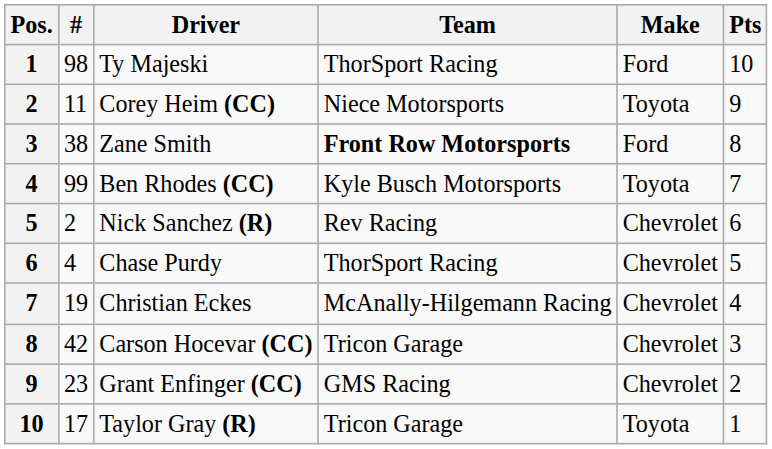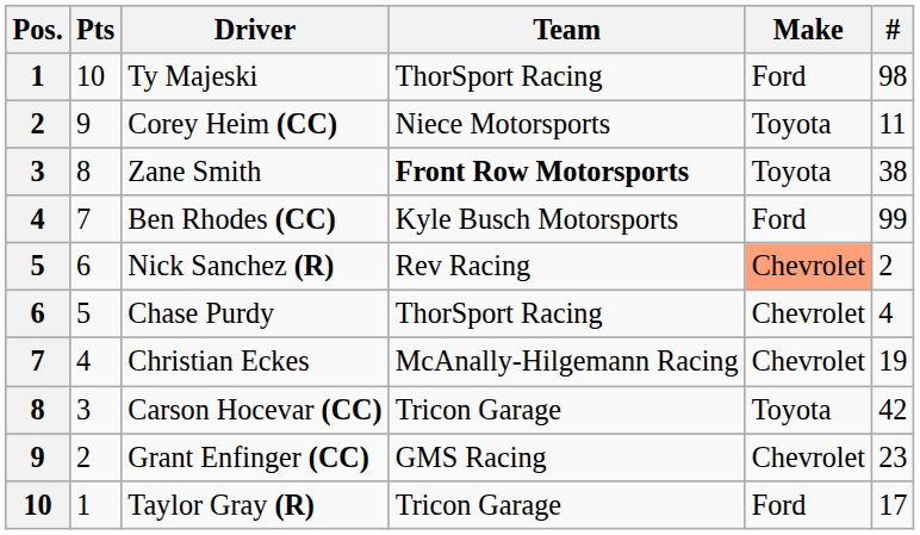 <table class="wikitable" style="font-size:95%">
 <tr>
 <th>Pos.</th>
-<th>#</th>
+<th>Pts</th>
 <th>Driver</th>
 <th>Team</th>
 <th>Make</th>
-<th>Pts</th>
+<th>#</th>
 </tr>
 <tr>
 <th>1</th>
-<td>98</td>
+<td>10</td>
 <td>Ty Majeski</td>
 <td>ThorSport Racing</td>
 <td>Ford</td>
-<td>10</td>
+<td>98</td>
 </tr>
 <tr>
 <th>2</th>
-<td>11</td>
+<td>9</td>
 <td>Corey Heim <strong>(CC)</strong></td>
 <td>Niece Motorsports</td>
 <td>Toyota</td>
-<td>9</td>
+<td>11</td>
 </tr>
 <tr>
 <th>3</th>
-<td>38</td>
+<td>8</td>
 <td>Zane Smith</td>
 <td><strong>Front Row Motorsports</strong></td>
-<td>Ford</td>
-<td>8</td>
+<td>Toyota</td>
+<td>38</td>
 </tr>
 <tr>
 <th>4</th>
-<td>99</td>
+<td>7</td>
 <td>Ben Rhodes <strong>(CC)</strong></td>
 <td>Kyle Busch Motorsports</td>
-<td>Toyota</td>
-<td>7</td>
+<td>Ford</td>
+<td>99</td>
 </tr>
 <tr>
 <th>5</th>
-<td>2</td>
+<td>6</td>
 <td>Nick Sanchez <strong>(R)</strong></td>
 <td>Rev Racing</td>
-<td>Chevrolet</td>
-<td>6</td>
+<td style="background: lightsalmon;">Chevrolet</td>
+<td>2</td>
 </tr>
 <tr>
 <th>6</th>
-<td>4</td>
+<td>5</td>
 <td>Chase Purdy</td>
 <td>ThorSport Racing</td>
-<td>Chevrolet</td>
-<td>5</td>
-</tr>
-<tr>
-<th>7</th>
-<td>19</td>
-<td>Christian Eckes</td>
-<td>McAnally-Hilgemann Racing</td>
 <td>Chevrolet</td>
 <td>4</td>
 </tr>
 <tr>
+<th>7</th>
+<td>4</td>
+<td>Christian Eckes</td>
+<td>McAnally-Hilgemann Racing</td>
+<td>Chevrolet</td>
+<td>19</td>
+</tr>
+<tr>
 <th>8</th>
-<td>42</td>
+<td>3</td>
 <td>Carson Hocevar <strong>(CC)</strong></td>
 <td>Tricon Garage</td>
-<td>Chevrolet</td>
-<td>3</td>
+<td>Toyota</td>
+<td>42</td>
 </tr>
 <tr>
 <th>9</th>
-<td>23</td>
+<td>2</td>
 <td>Grant Enfinger <strong>(CC)</strong></td>
 <td>GMS Racing</td>
 <td>Chevrolet</td>
-<td>2</td>
+<td>23</td>
 </tr>
 <tr>
 <th>10</th>
-<td>17</td>
+<td>1</td>
 <td>Taylor Gray <strong>(R)</strong></td>
 <td>Tricon Garage</td>
-<td>Toyota</td>
-<td>1</td>
+<td>Ford</td>
+<td>17</td>
 </tr>
 </table>
